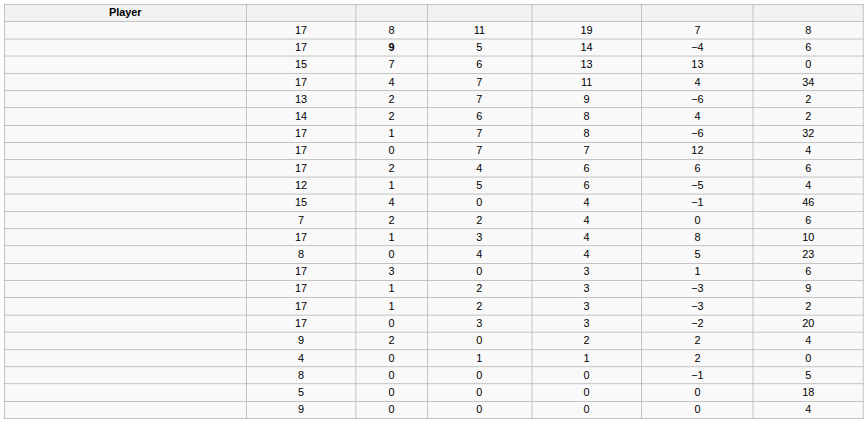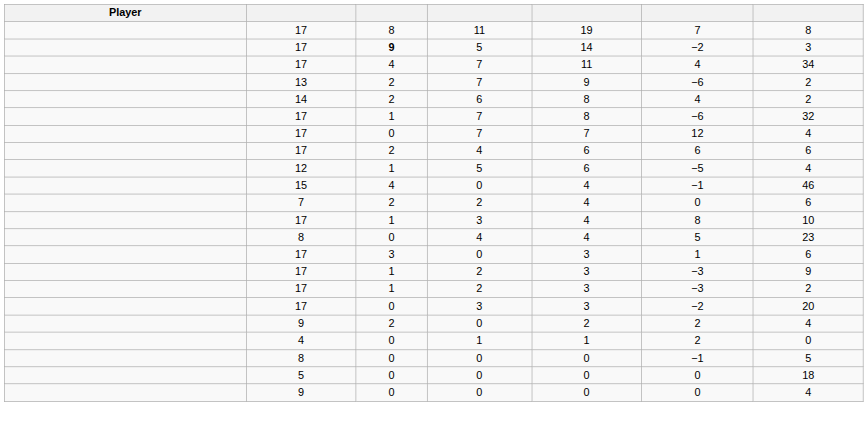 <table class="wikitable sortable" style="width:100%; text-align:center;">
 <tr>
 <th>Player</th>
 <th></th>
 <th></th>
 <th></th>
 <th></th>
 <th data-sort-type="number"></th>
 <th></th>
 </tr>
 <tr>
 <td></td>
 <td>17</td>
 <td>8</td>
 <td>11</td>
 <td>19</td>
 <td>7</td>
 <td>8</td>
 </tr>
 <tr>
 <td></td>
 <td>17</td>
 <td><strong>9</strong></td>
 <td>5</td>
 <td>14</td>
-<td>−4</td>
-<td>6</td>
-</tr>
-<tr>
-<td></td>
-<td>15</td>
-<td>7</td>
-<td>6</td>
-<td>13</td>
-<td>13</td>
-<td>0</td>
+<td>−2</td>
+<td>3</td>
 </tr>
 <tr>
 <td></td>
 <td>17</td>
 <td>4</td>
 <td>7</td>
 <td>11</td>
 <td>4</td>
 <td>34</td>
 </tr>
 <tr>
 <td></td>
 <td>13</td>
 <td>2</td>
 <td>7</td>
 <td>9</td>
 <td>−6</td>
 <td>2</td>
 </tr>
 <tr>
 <td></td>
 <td>14</td>
 <td>2</td>
 <td>6</td>
 <td>8</td>
 <td>4</td>
 <td>2</td>
 </tr>
 <tr>
 <td></td>
 <td>17</td>
 <td>1</td>
 <td>7</td>
 <td>8</td>
 <td>−6</td>
 <td>32</td>
 </tr>
 <tr>
 <td></td>
 <td>17</td>
 <td>0</td>
 <td>7</td>
 <td>7</td>
 <td>12</td>
 <td>4</td>
 </tr>
 <tr>
 <td></td>
 <td>17</td>
 <td>2</td>
 <td>4</td>
 <td>6</td>
 <td>6</td>
 <td>6</td>
 </tr>
 <tr>
 <td></td>
 <td>12</td>
 <td>1</td>
 <td>5</td>
 <td>6</td>
 <td>−5</td>
 <td>4</td>
 </tr>
 <tr>
 <td></td>
 <td>15</td>
 <td>4</td>
 <td>0</td>
 <td>4</td>
 <td>−1</td>
 <td>46</td>
 </tr>
 <tr>
 <td></td>
 <td>7</td>
 <td>2</td>
 <td>2</td>
 <td>4</td>
 <td>0</td>
 <td>6</td>
 </tr>
 <tr>
 <td></td>
 <td>17</td>
 <td>1</td>
 <td>3</td>
 <td>4</td>
 <td>8</td>
 <td>10</td>
 </tr>
 <tr>
 <td></td>
 <td>8</td>
 <td>0</td>
 <td>4</td>
 <td>4</td>
 <td>5</td>
 <td>23</td>
 </tr>
 <tr>
 <td></td>
 <td>17</td>
 <td>3</td>
 <td>0</td>
 <td>3</td>
 <td>1</td>
 <td>6</td>
 </tr>
 <tr>
 <td></td>
 <td>17</td>
 <td>1</td>
 <td>2</td>
 <td>3</td>
 <td>−3</td>
 <td>9</td>
 </tr>
 <tr>
 <td></td>
 <td>17</td>
 <td>1</td>
 <td>2</td>
 <td>3</td>
 <td>−3</td>
 <td>2</td>
 </tr>
 <tr>
 <td></td>
 <td>17</td>
 <td>0</td>
 <td>3</td>
 <td>3</td>
 <td>−2</td>
 <td>20</td>
 </tr>
 <tr>
 <td></td>
 <td>9</td>
 <td>2</td>
 <td>0</td>
 <td>2</td>
 <td>2</td>
 <td>4</td>
 </tr>
 <tr>
 <td></td>
 <td>4</td>
 <td>0</td>
 <td>1</td>
 <td>1</td>
 <td>2</td>
 <td>0</td>
 </tr>
 <tr>
 <td></td>
 <td>8</td>
 <td>0</td>
 <td>0</td>
 <td>0</td>
 <td>−1</td>
 <td>5</td>
 </tr>
 <tr>
 <td></td>
 <td>5</td>
 <td>0</td>
 <td>0</td>
 <td>0</td>
 <td>0</td>
 <td>18</td>
 </tr>
 <tr>
 <td></td>
 <td>9</td>
 <td>0</td>
 <td>0</td>
 <td>0</td>
 <td>0</td>
 <td>4</td>
 </tr>
 </table>
